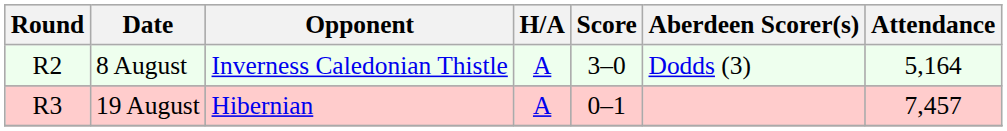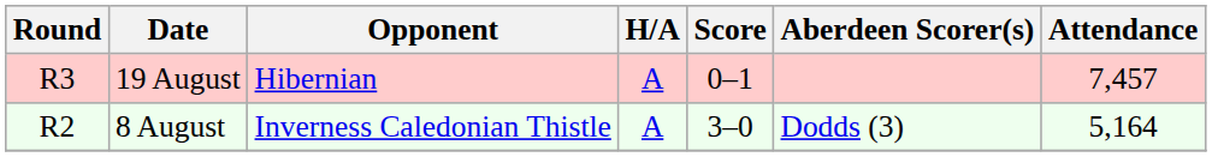 <table class="wikitable" style="text-align:center">
 <tr>
 <th>Round</th>
 <th>Date</th>
 <th>Opponent</th>
 <th>H/A</th>
 <th>Score</th>
 <th>Aberdeen Scorer(s)</th>
 <th>Attendance</th>
 </tr>
+<tr bgcolor=#FFCCCC>
+<td>R3</td>
+<td align=left>19 August</td>
+<td align=left><a href='#'>Hibernian</a></td>
+<td><a href='#'>A</a></td>
+<td>0–1</td>
+<td align=left></td>
+<td>7,457</td>
+</tr>
 <tr bgcolor=#EEFFEE>
 <td>R2</td>
 <td align=left>8 August</td>
 <td align=left><a href='#'>Inverness Caledonian Thistle</a></td>
 <td><a href='#'>A</a></td>
 <td>3–0</td>
 <td align=left><a href='#'>Dodds</a> (3)</td>
 <td>5,164</td>
 </tr>
-<tr bgcolor=#FFCCCC>
-<td>R3</td>
-<td align=left>19 August</td>
-<td align=left><a href='#'>Hibernian</a></td>
-<td><a href='#'>A</a></td>
-<td>0–1</td>
-<td align=left></td>
-<td>7,457</td>
-</tr>
 <tr>
 </tr>
 </table>
